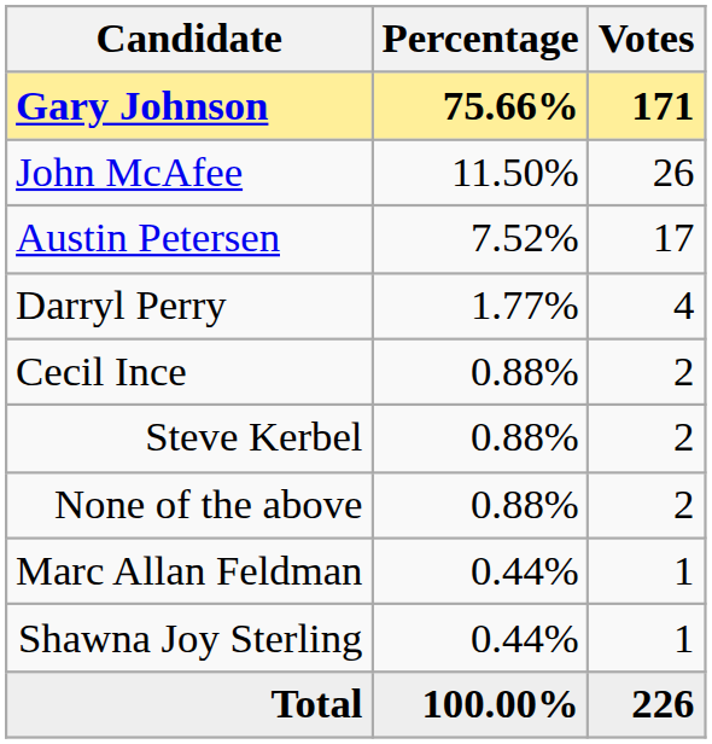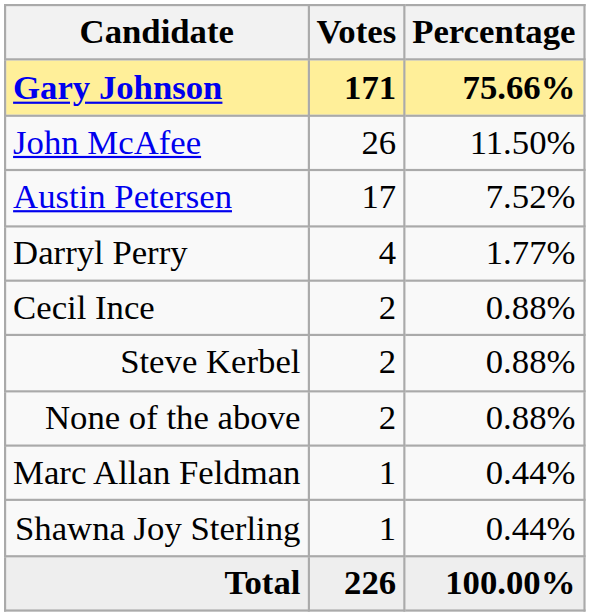 <table class="wikitable" style="text-align:right;">
 <tr>
 <th>Candidate</th>
+<th>Votes</th>
 <th>Percentage</th>
-<th>Votes</th>
 </tr>
 <tr style="background:#ffef99;">
 <td style="text-align:left;"><strong><a href='#'>Gary Johnson</a></strong></td>
+<td><strong>171</strong></td>
 <td><strong>75.66%</strong></td>
-<td><strong>171</strong></td>
 </tr>
 <tr>
 <td style="text-align:left;"><a href='#'>John McAfee</a></td>
+<td>26</td>
 <td>11.50%</td>
-<td>26</td>
 </tr>
 <tr>
 <td style="text-align:left;"><a href='#'>Austin Petersen</a></td>
+<td>17</td>
 <td>7.52%</td>
-<td>17</td>
 </tr>
 <tr>
 <td style="text-align:left;">Darryl Perry</td>
+<td>4</td>
 <td>1.77%</td>
-<td>4</td>
 </tr>
 <tr>
 <td style="text-align:left;">Cecil Ince</td>
+<td>2</td>
 <td>0.88%</td>
-<td>2</td>
 </tr>
 <tr>
 <td>Steve Kerbel</td>
+<td>2</td>
 <td>0.88%</td>
-<td>2</td>
 </tr>
 <tr>
 <td>None of the above</td>
+<td>2</td>
 <td>0.88%</td>
-<td>2</td>
 </tr>
 <tr>
 <td>Marc Allan Feldman</td>
+<td>1</td>
 <td>0.44%</td>
-<td>1</td>
 </tr>
 <tr>
 <td>Shawna Joy Sterling</td>
+<td>1</td>
 <td>0.44%</td>
-<td>1</td>
 </tr>
 <tr style="background:#eee;">
 <td style="margin-right:0.50px"><strong>Total</strong></td>
+<td style="margin-right:0.50px"><strong>226</strong></td>
 <td style="margin-right:0.50px"><strong>100.00%</strong></td>
-<td style="margin-right:0.50px"><strong>226</strong></td>
 </tr>
 </table>
